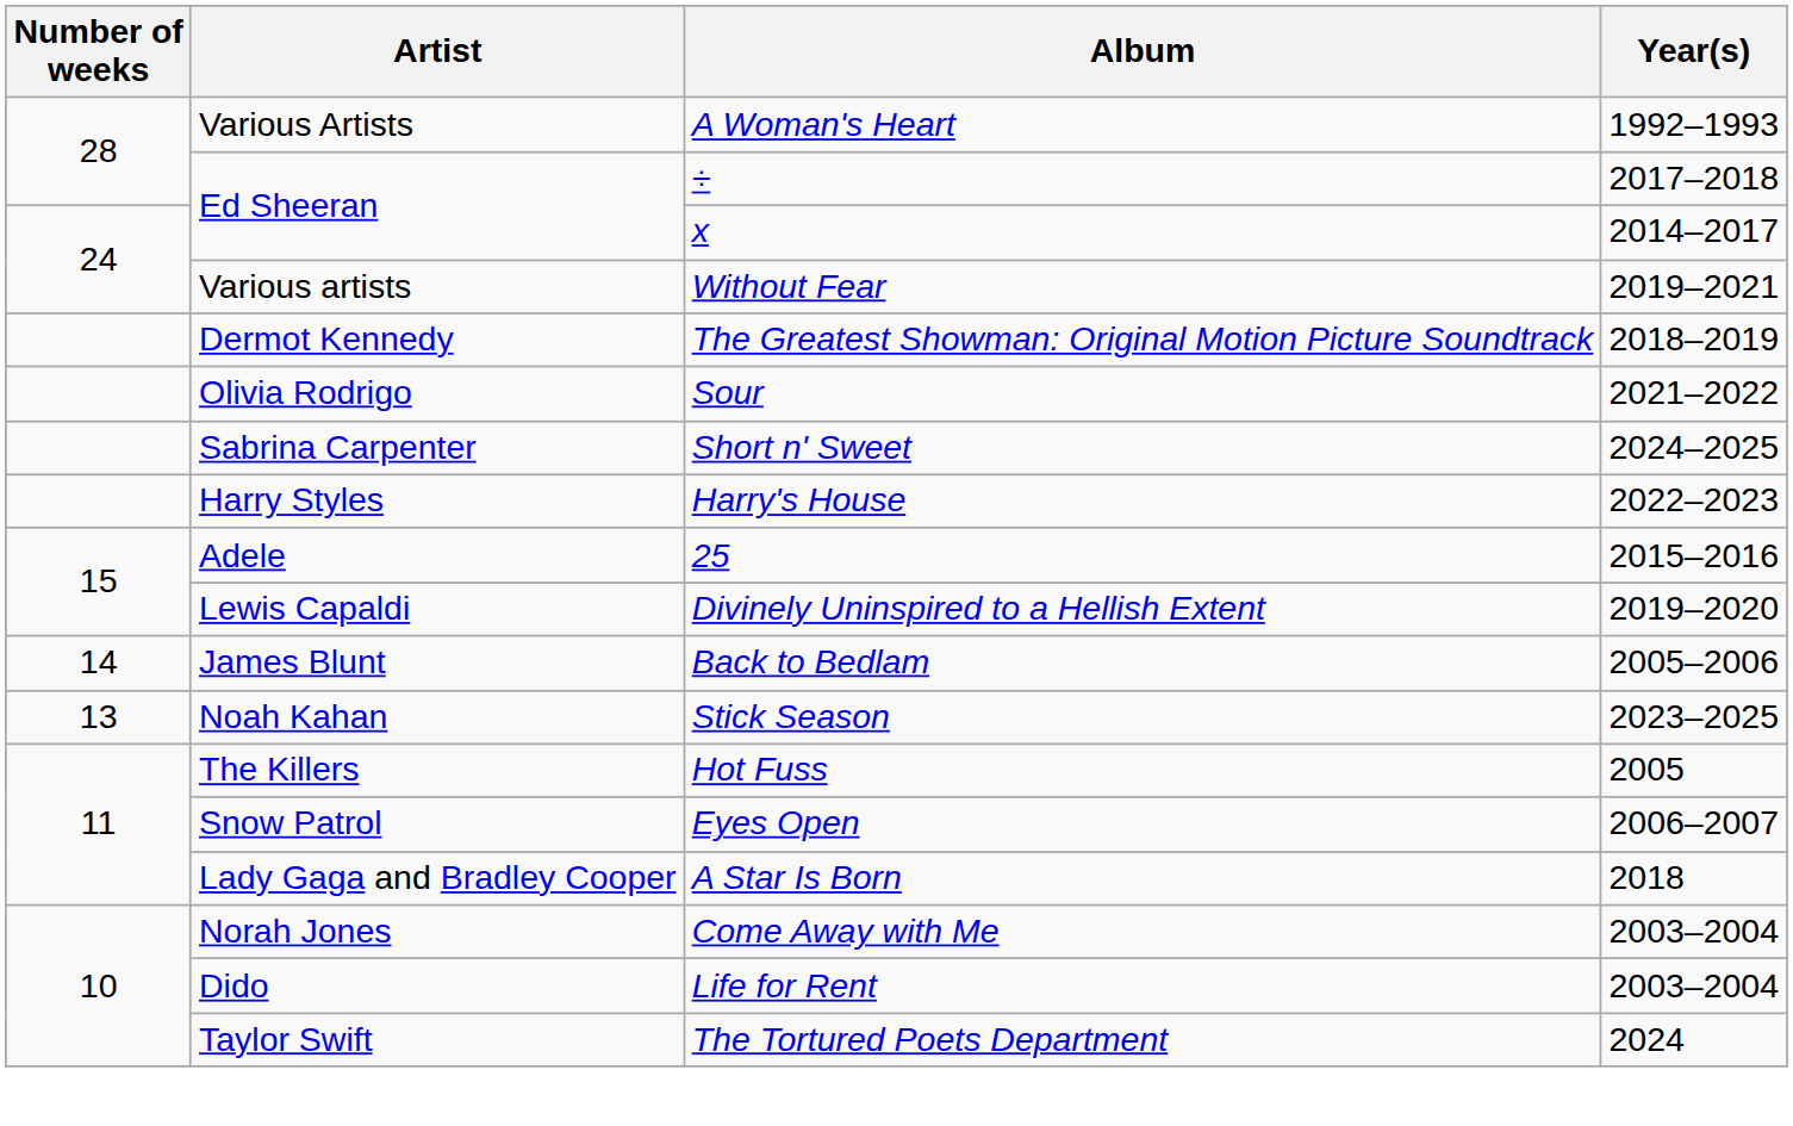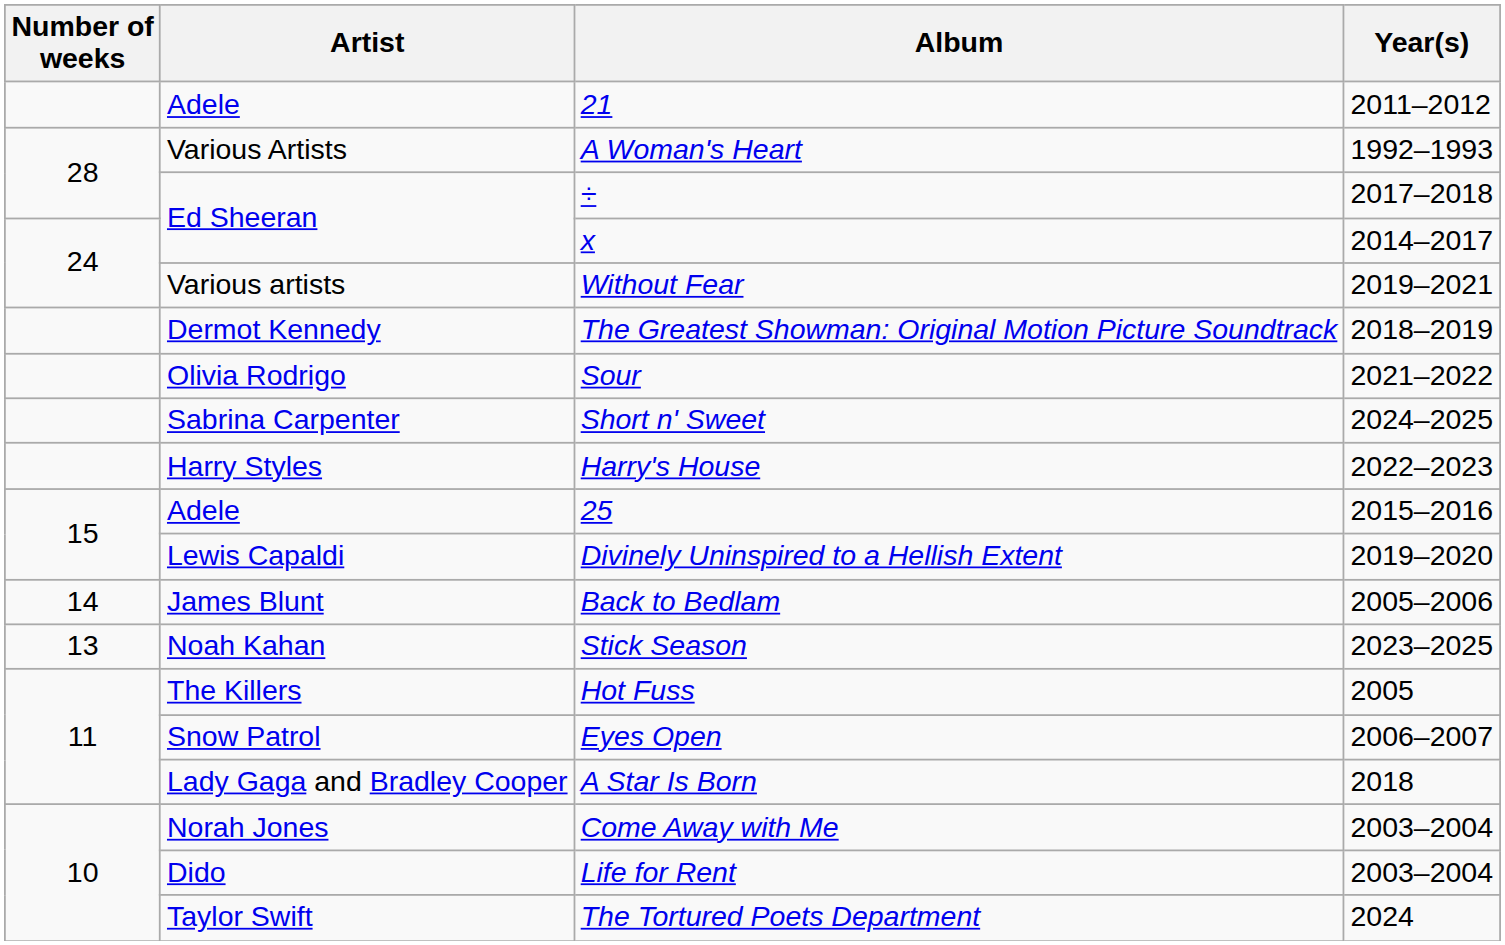 <table class="wikitable">
 <tr>
 <th>Number of <br> weeks</th>
 <th>Artist</th>
 <th>Album</th>
 <th>Year(s)</th>
+</tr>
+<tr>
+<td></td>
+<td><a href='#'>Adele</a></td>
+<td><em><a href='#'>21</a></em></td>
+<td>2011–2012</td>
 </tr>
 <tr>
 <td rowspan="2" style="text-align:center;">28</td>
 <td>Various Artists</td>
 <td><em><a href='#'>A Woman's Heart</a></em></td>
 <td>1992–1993</td>
 </tr>
 <tr>
 <td rowspan="2"><a href='#'>Ed Sheeran</a></td>
 <td><em><a href='#'>÷</a></em></td>
 <td>2017–2018</td>
 </tr>
 <tr>
 <td rowspan="2" style="text-align:center;">24</td>
 <td><em><a href='#'>x</a></em></td>
 <td>2014–2017</td>
 </tr>
 <tr>
 <td>Various artists</td>
 <td><em><a href='#'>Without Fear</a></em></td>
 <td>2019–2021</td>
 </tr>
 <tr>
 <td></td>
 <td><a href='#'>Dermot Kennedy</a></td>
 <td><em><a href='#'>The Greatest Showman: Original Motion Picture Soundtrack</a></em></td>
 <td>2018–2019</td>
 </tr>
 <tr>
 <td></td>
 <td><a href='#'>Olivia Rodrigo</a></td>
 <td><em><a href='#'>Sour</a></em></td>
 <td>2021–2022</td>
 </tr>
 <tr>
 <td></td>
 <td><a href='#'>Sabrina Carpenter</a></td>
 <td><em><a href='#'>Short n' Sweet</a></em></td>
 <td>2024–2025</td>
 </tr>
 <tr>
 <td></td>
 <td><a href='#'>Harry Styles</a></td>
 <td><em><a href='#'>Harry's House</a></em></td>
 <td>2022–2023</td>
 </tr>
 <tr>
 <td rowspan="2" style="text-align:center;">15</td>
 <td><a href='#'>Adele</a></td>
 <td><em><a href='#'>25</a></em></td>
 <td>2015–2016</td>
 </tr>
 <tr>
 <td><a href='#'>Lewis Capaldi</a></td>
 <td><em><a href='#'>Divinely Uninspired to a Hellish Extent</a></em></td>
 <td>2019–2020</td>
 </tr>
 <tr>
 <td style="text-align:center;">14</td>
 <td><a href='#'>James Blunt</a></td>
 <td><em><a href='#'>Back to Bedlam</a></em></td>
 <td>2005–2006</td>
 </tr>
 <tr>
 <td style="text-align:center;">13</td>
 <td><a href='#'>Noah Kahan</a></td>
 <td><em><a href='#'>Stick Season</a></em></td>
 <td>2023–2025</td>
 </tr>
 <tr>
 <td rowspan="3" style="text-align:center;">11</td>
 <td><a href='#'>The Killers</a></td>
 <td><em><a href='#'>Hot Fuss</a></em></td>
 <td>2005</td>
 </tr>
 <tr>
 <td><a href='#'>Snow Patrol</a></td>
 <td><em><a href='#'>Eyes Open</a></em></td>
 <td>2006–2007</td>
 </tr>
 <tr>
 <td><a href='#'>Lady Gaga</a> and <a href='#'>Bradley Cooper</a></td>
 <td><em><a href='#'>A Star Is Born</a></em></td>
 <td>2018</td>
 </tr>
 <tr>
 <td rowspan="3" style="text-align:center;">10</td>
 <td><a href='#'>Norah Jones</a></td>
 <td><em><a href='#'>Come Away with Me</a></em></td>
 <td>2003–2004</td>
 </tr>
 <tr>
 <td><a href='#'>Dido</a></td>
 <td><em><a href='#'>Life for Rent</a></em></td>
 <td>2003–2004</td>
 </tr>
 <tr>
 <td><a href='#'>Taylor Swift</a></td>
 <td><em><a href='#'>The Tortured Poets Department</a></em></td>
 <td>2024</td>
 </tr>
 </table>
